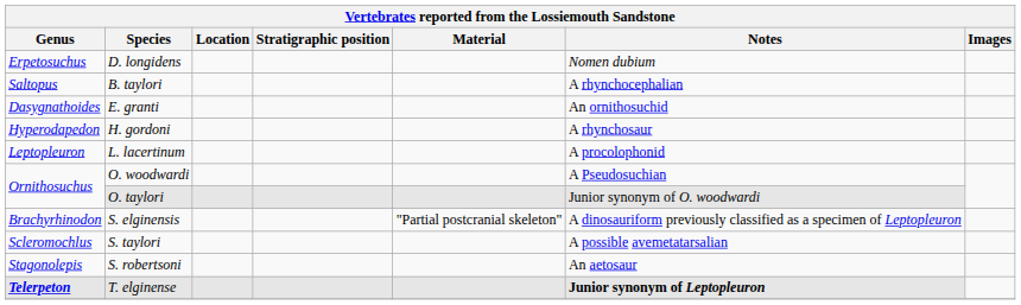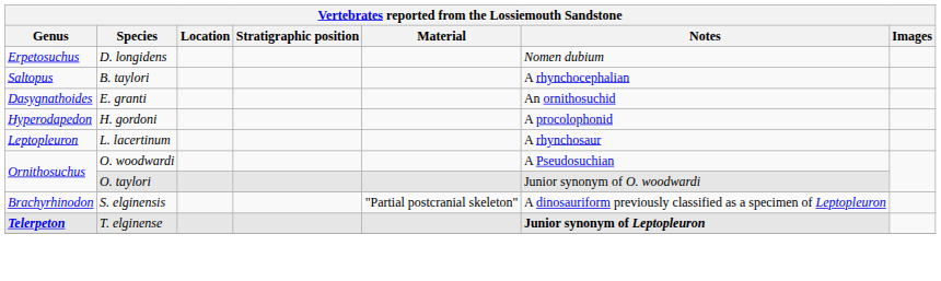 <table class="wikitable" align="center">
 <tr>
 <th colspan="7" align="center"><strong><a href='#'>Vertebrates</a> reported from the Lossiemouth Sandstone</strong></th>
 </tr>
 <tr>
 <th>Genus</th>
 <th>Species</th>
 <th>Location</th>
 <th>Stratigraphic position</th>
 <th>Material</th>
 <th>Notes</th>
 <th>Images</th>
 </tr>
 <tr>
 <td><em><a href='#'>Erpetosuchus</a></em></td>
 <td><em>D. longidens</em></td>
 <td></td>
 <td></td>
 <td></td>
 <td><em>Nomen dubium</em></td>
 <td></td>
 </tr>
 <tr>
 <td><em><a href='#'>Saltopus</a></em></td>
 <td><em>B. taylori</em></td>
 <td></td>
 <td></td>
 <td></td>
 <td>A <a href='#'>rhynchocephalian</a></td>
 <td></td>
 </tr>
 <tr>
 <td><em><a href='#'>Dasygnathoides</a></em></td>
 <td><em>E. granti</em></td>
 <td></td>
 <td></td>
 <td></td>
 <td>An <a href='#'>ornithosuchid</a></td>
 <td></td>
 </tr>
 <tr>
 <td><em><a href='#'>Hyperodapedon</a></em></td>
 <td><em>H. gordoni</em></td>
 <td></td>
 <td></td>
 <td></td>
-<td>A <a href='#'>rhynchosaur</a></td>
+<td>A <a href='#'>procolophonid</a></td>
 <td></td>
 </tr>
 <tr>
 <td><em><a href='#'>Leptopleuron</a></em></td>
 <td><em>L. lacertinum</em></td>
 <td></td>
 <td></td>
 <td></td>
-<td>A <a href='#'>procolophonid</a></td>
+<td>A <a href='#'>rhynchosaur</a></td>
 <td></td>
 </tr>
 <tr>
 <td rowspan="2"><em><a href='#'>Ornithosuchus</a></em></td>
 <td><em>O. woodwardi</em></td>
 <td></td>
 <td></td>
 <td></td>
 <td>A <a href='#'>Pseudosuchian</a></td>
 <td rowspan=2></td>
 </tr>
 <tr>
 <td style="background:#E6E6E6;"><em>O. taylori</em></td>
 <td style="background:#E6E6E6;"></td>
 <td style="background:#E6E6E6;"></td>
 <td style="background:#E6E6E6;"></td>
 <td style="background:#E6E6E6;">Junior synonym of <em>O. woodwardi</em></td>
 </tr>
 <tr>
 <td><em><a href='#'>Brachyrhinodon</a></em></td>
 <td><em>S. elginensis</em></td>
 <td></td>
 <td></td>
 <td>"Partial postcranial skeleton"</td>
 <td>A <a href='#'>dinosauriform</a> previously classified as a specimen of <em><a href='#'>Leptopleuron</a></em></td>
 <td></td>
 </tr>
 <tr>
-<td><em><a href='#'>Scleromochlus</a></em></td>
-<td><em>S. taylori</em></td>
-<td></td>
-<td></td>
-<td></td>
-<td>A <a href='#'>possible</a> <a href='#'>avemetatarsalian</a></td>
-<td></td>
-</tr>
-<tr>
-<td><em><a href='#'>Stagonolepis</a></em></td>
-<td><em>S. robertsoni</em></td>
-<td></td>
-<td></td>
-<td></td>
-<td>An <a href='#'>aetosaur</a></td>
-<td></td>
-</tr>
-<tr>
 <td style="background:#E6E6E6;"><strong><em><a href='#'>Telerpeton</a></em></strong></td>
 <td style="background:#E6E6E6;"><em>T. elginense</em></td>
 <td style="background:#E6E6E6;"></td>
 <td style="background:#E6E6E6;"></td>
 <td style="background:#E6E6E6;"></td>
 <td style="background:#E6E6E6;"><strong>Junior synonym of <em>Leptopleuron</em></strong></td>
 <td></td>
 </tr>
 <tr>
 </tr>
 </table>
